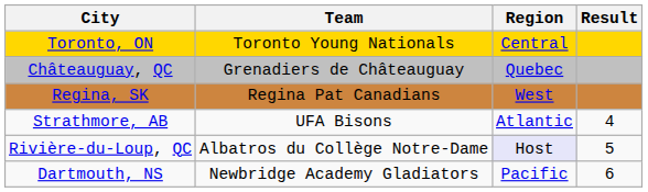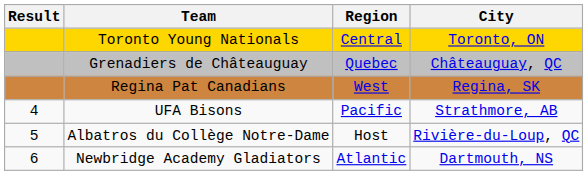 <table class="wikitable" style="text-align: center;">
 <tr>
-<th>City</th>
+<th>Result</th>
 <th>Team</th>
 <th>Region</th>
-<th>Result</th>
+<th>City</th>
 </tr>
 <tr bgcolor=gold>
-<td><a href='#'>Toronto, ON</a></td>
+<td></td>
 <td>Toronto Young Nationals</td>
 <td><a href='#'>Central</a></td>
-<td></td>
+<td><a href='#'>Toronto, ON</a></td>
 </tr>
 <tr bgcolor=silver>
-<td><a href='#'>Châteauguay</a>, <a href='#'>QC</a></td>
+<td></td>
 <td>Grenadiers de Châteauguay</td>
 <td><a href='#'>Quebec</a></td>
-<td></td>
+<td><a href='#'>Châteauguay</a>, <a href='#'>QC</a></td>
 </tr>
 <tr bgcolor="peru">
-<td><a href='#'>Regina, SK</a></td>
+<td></td>
 <td>Regina Pat Canadians</td>
 <td><a href='#'>West</a></td>
-<td></td>
+<td><a href='#'>Regina, SK</a></td>
 </tr>
 <tr>
+<td>4</td>
+<td>UFA Bisons</td>
+<td><a href='#'>Pacific</a></td>
 <td><a href='#'>Strathmore, AB</a></td>
-<td>UFA Bisons</td>
-<td><a href='#'>Atlantic</a></td>
-<td>4</td>
 </tr>
 <tr>
+<td>5</td>
+<td>Albatros du Collège Notre-Dame</td>
+<td>Host</td>
 <td><a href='#'>Rivière-du-Loup</a>, <a href='#'>QC</a></td>
-<td>Albatros du Collège Notre-Dame</td>
-<td style="background: lavender;">Host</td>
-<td>5</td>
 </tr>
 <tr>
+<td>6</td>
+<td>Newbridge Academy Gladiators</td>
+<td><a href='#'>Atlantic</a></td>
 <td><a href='#'>Dartmouth, NS</a></td>
-<td>Newbridge Academy Gladiators</td>
-<td><a href='#'>Pacific</a></td>
-<td>6</td>
 </tr>
 </table>
